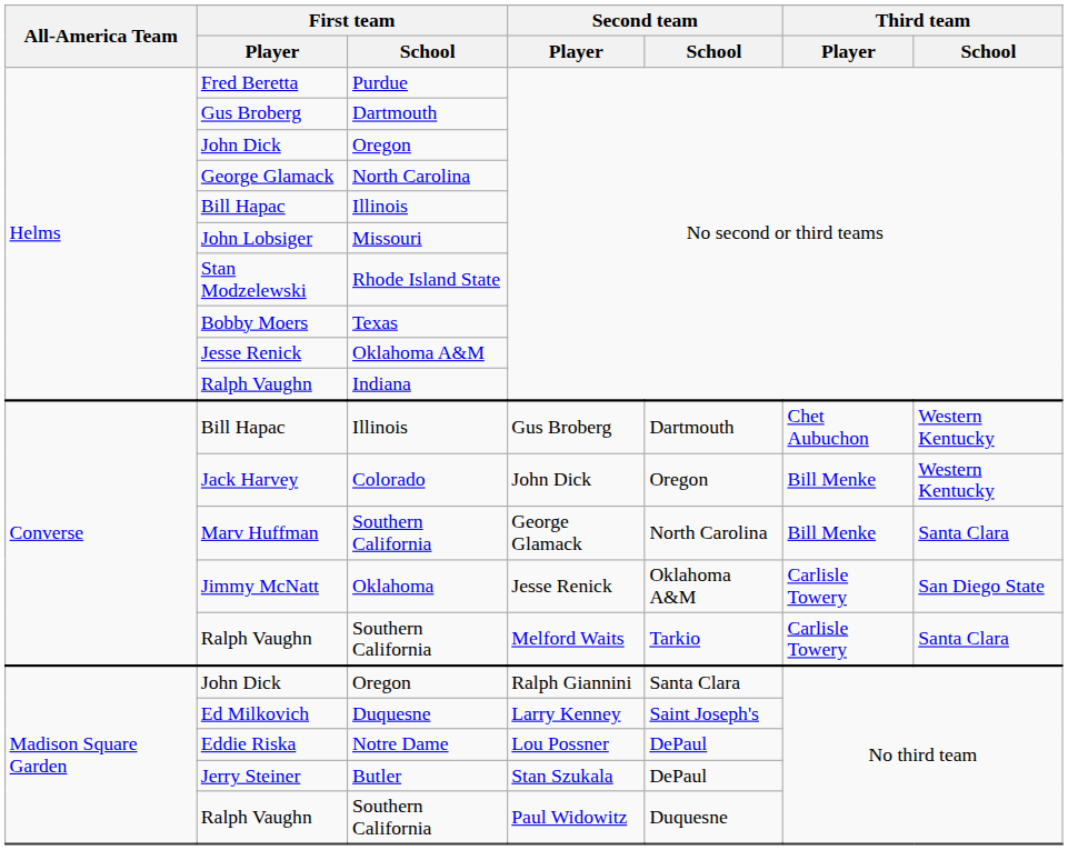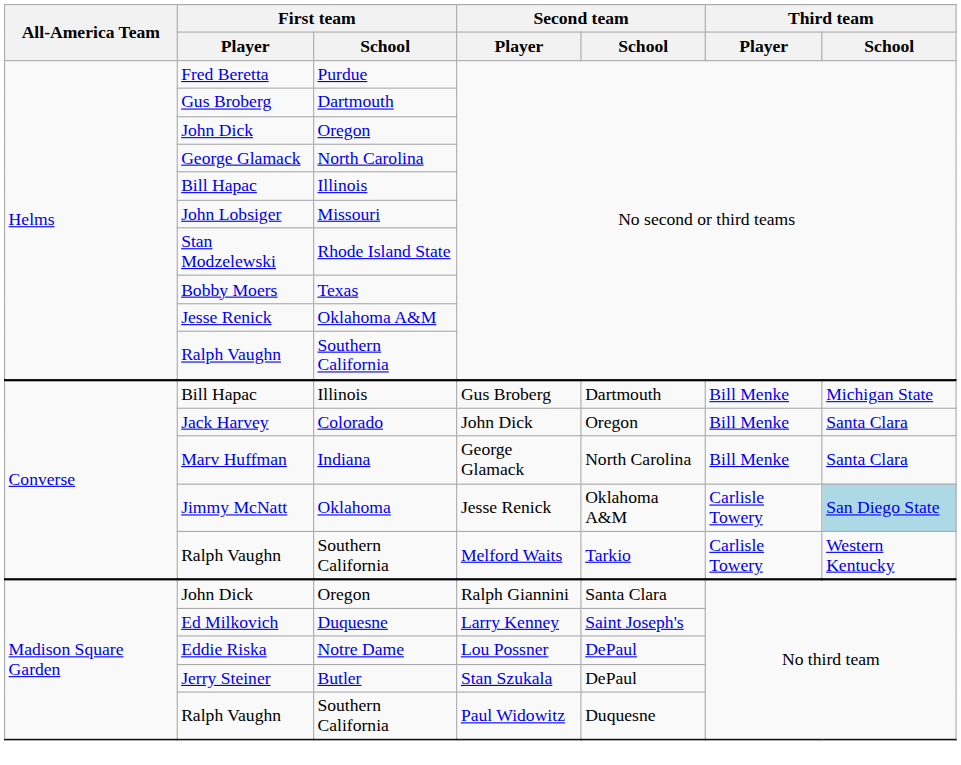 <table class="wikitable" style="width:98%;">
 <tr>
 <th rowspan=3>All-America Team</th>
 </tr>
 <tr>
 <th colspan=2>First team</th>
 <th colspan=2>Second team</th>
 <th colspan=2>Third team</th>
 </tr>
 <tr>
 <th>Player</th>
 <th>School</th>
 <th>Player</th>
 <th>School</th>
 <th>Player</th>
 <th>School</th>
 </tr>
 <tr>
 <td rowspan=10><a href='#'>Helms</a></td>
 <td><a href='#'>Fred Beretta</a></td>
 <td><a href='#'>Purdue</a></td>
 <td rowspan=10 colspan=6 align=center>No second or third teams</td>
 </tr>
 <tr>
 <td><a href='#'>Gus Broberg</a></td>
 <td><a href='#'>Dartmouth</a></td>
 </tr>
 <tr>
 <td><a href='#'>John Dick</a></td>
 <td><a href='#'>Oregon</a></td>
 </tr>
 <tr>
 <td><a href='#'>George Glamack</a></td>
 <td><a href='#'>North Carolina</a></td>
 </tr>
 <tr>
 <td><a href='#'>Bill Hapac</a></td>
 <td><a href='#'>Illinois</a></td>
 </tr>
 <tr>
 <td><a href='#'>John Lobsiger</a></td>
 <td><a href='#'>Missouri</a></td>
 </tr>
 <tr>
 <td><a href='#'>Stan Modzelewski</a></td>
 <td><a href='#'>Rhode Island State</a></td>
 </tr>
 <tr>
 <td><a href='#'>Bobby Moers</a></td>
 <td><a href='#'>Texas</a></td>
 </tr>
 <tr>
 <td><a href='#'>Jesse Renick</a></td>
 <td><a href='#'>Oklahoma A&M</a></td>
 </tr>
 <tr>
 <td><a href='#'>Ralph Vaughn</a></td>
-<td><a href='#'>Indiana</a></td>
+<td><a href='#'>Southern California</a></td>
 </tr>
 <tr style = "border-top:2px solid black;">
 <td rowspan=5><a href='#'>Converse</a></td>
 <td>Bill Hapac</td>
 <td>Illinois</td>
 <td>Gus Broberg</td>
 <td>Dartmouth</td>
-<td><a href='#'>Chet Aubuchon</a></td>
-<td><a href='#'>Western Kentucky</a></td>
+<td><a href='#'>Bill Menke</a></td>
+<td><a href='#'>Michigan State</a></td>
 </tr>
 <tr>
 <td><a href='#'>Jack Harvey</a></td>
 <td><a href='#'>Colorado</a></td>
 <td>John Dick</td>
 <td>Oregon</td>
 <td><a href='#'>Bill Menke</a></td>
-<td><a href='#'>Western Kentucky</a></td>
+<td><a href='#'>Santa Clara</a></td>
 </tr>
 <tr>
 <td><a href='#'>Marv Huffman</a></td>
-<td><a href='#'>Southern California</a></td>
+<td><a href='#'>Indiana</a></td>
 <td>George Glamack</td>
 <td>North Carolina</td>
 <td><a href='#'>Bill Menke</a></td>
 <td><a href='#'>Santa Clara</a></td>
 </tr>
 <tr>
 <td><a href='#'>Jimmy McNatt</a></td>
 <td><a href='#'>Oklahoma</a></td>
 <td>Jesse Renick</td>
 <td>Oklahoma A&M</td>
 <td><a href='#'>Carlisle Towery</a></td>
-<td><a href='#'>San Diego State</a></td>
+<td style="background: lightblue;"><a href='#'>San Diego State</a></td>
 </tr>
 <tr>
 <td>Ralph Vaughn</td>
 <td>Southern California</td>
 <td><a href='#'>Melford Waits</a></td>
 <td><a href='#'>Tarkio</a></td>
 <td><a href='#'>Carlisle Towery</a></td>
-<td><a href='#'>Santa Clara</a></td>
+<td><a href='#'>Western Kentucky</a></td>
 </tr>
 <tr style = "border-top:2px solid black;">
 <td rowspan=5><a href='#'>Madison Square Garden</a></td>
 <td>John Dick</td>
 <td>Oregon</td>
 <td>Ralph Giannini</td>
 <td>Santa Clara</td>
 <td rowspan=5 colspan=3 align=center>No third team</td>
 </tr>
 <tr>
 <td><a href='#'>Ed Milkovich</a></td>
 <td><a href='#'>Duquesne</a></td>
 <td><a href='#'>Larry Kenney</a></td>
 <td><a href='#'>Saint Joseph's</a></td>
 </tr>
 <tr>
 <td><a href='#'>Eddie Riska</a></td>
 <td><a href='#'>Notre Dame</a></td>
 <td><a href='#'>Lou Possner</a></td>
 <td><a href='#'>DePaul</a></td>
 </tr>
 <tr>
 <td><a href='#'>Jerry Steiner</a></td>
 <td><a href='#'>Butler</a></td>
 <td><a href='#'>Stan Szukala</a></td>
 <td>DePaul</td>
 </tr>
 <tr>
 <td>Ralph Vaughn</td>
 <td>Southern California</td>
 <td><a href='#'>Paul Widowitz</a></td>
 <td>Duquesne</td>
 </tr>
 <tr style = "border-top:2px solid black;">
 </tr>
 </table>
